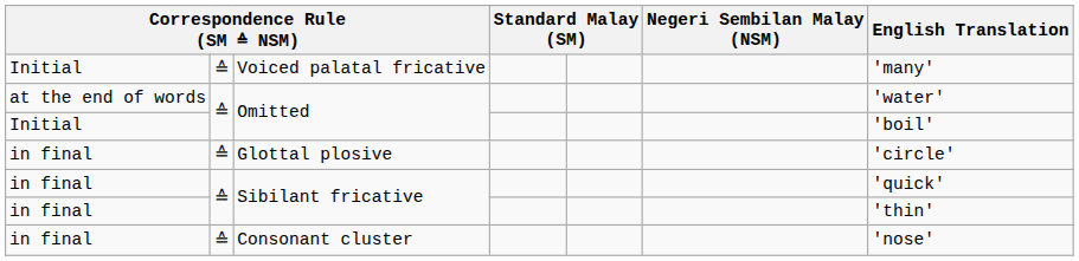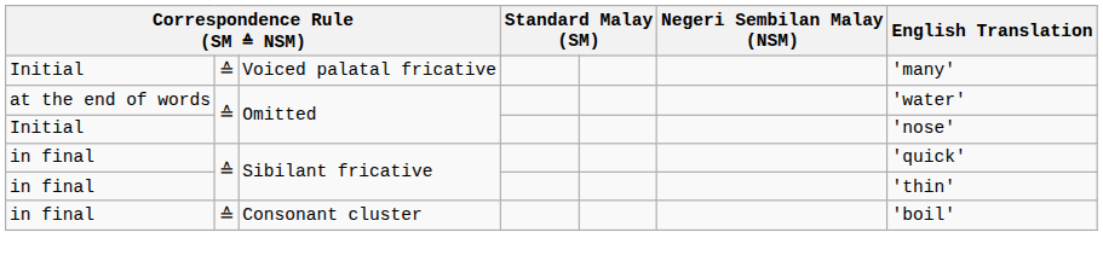 <table class="wikitable">
 <tr>
 <th colspan="3">Correspondence Rule<br><strong>(SM ≙ NSM)</strong></th>
 <th colspan="2">Standard Malay<br>(SM)</th>
 <th>Negeri Sembilan Malay<br>(NSM)</th>
 <th>English Translation</th>
 </tr>
 <tr>
 <td>Initial </td>
 <td>≙</td>
 <td>Voiced palatal fricative </td>
 <td></td>
 <td></td>
 <td></td>
 <td>'many'</td>
 </tr>
 <tr>
 <td> at the end of words</td>
 <td rowspan="2">≙</td>
 <td rowspan="2">Omitted</td>
 <td></td>
 <td></td>
 <td></td>
 <td>'water'</td>
 </tr>
 <tr>
 <td>Initial </td>
 <td></td>
 <td></td>
 <td></td>
-<td>'boil'</td>
-</tr>
-<tr>
-<td> in final </td>
-<td>≙</td>
-<td>Glottal plosive </td>
-<td></td>
-<td></td>
-<td></td>
-<td>'circle'</td>
+<td>'nose'</td>
 </tr>
 <tr>
 <td> in final </td>
 <td rowspan="2">≙</td>
 <td rowspan="2">Sibilant fricative </td>
 <td></td>
 <td></td>
 <td></td>
 <td>'quick'</td>
 </tr>
 <tr>
 <td> in final </td>
 <td></td>
 <td></td>
 <td></td>
 <td>'thin'</td>
 </tr>
 <tr>
 <td> in final </td>
 <td>≙</td>
 <td>Consonant cluster </td>
 <td></td>
 <td></td>
 <td></td>
-<td>'nose'</td>
+<td>'boil'</td>
 </tr>
 </table>
